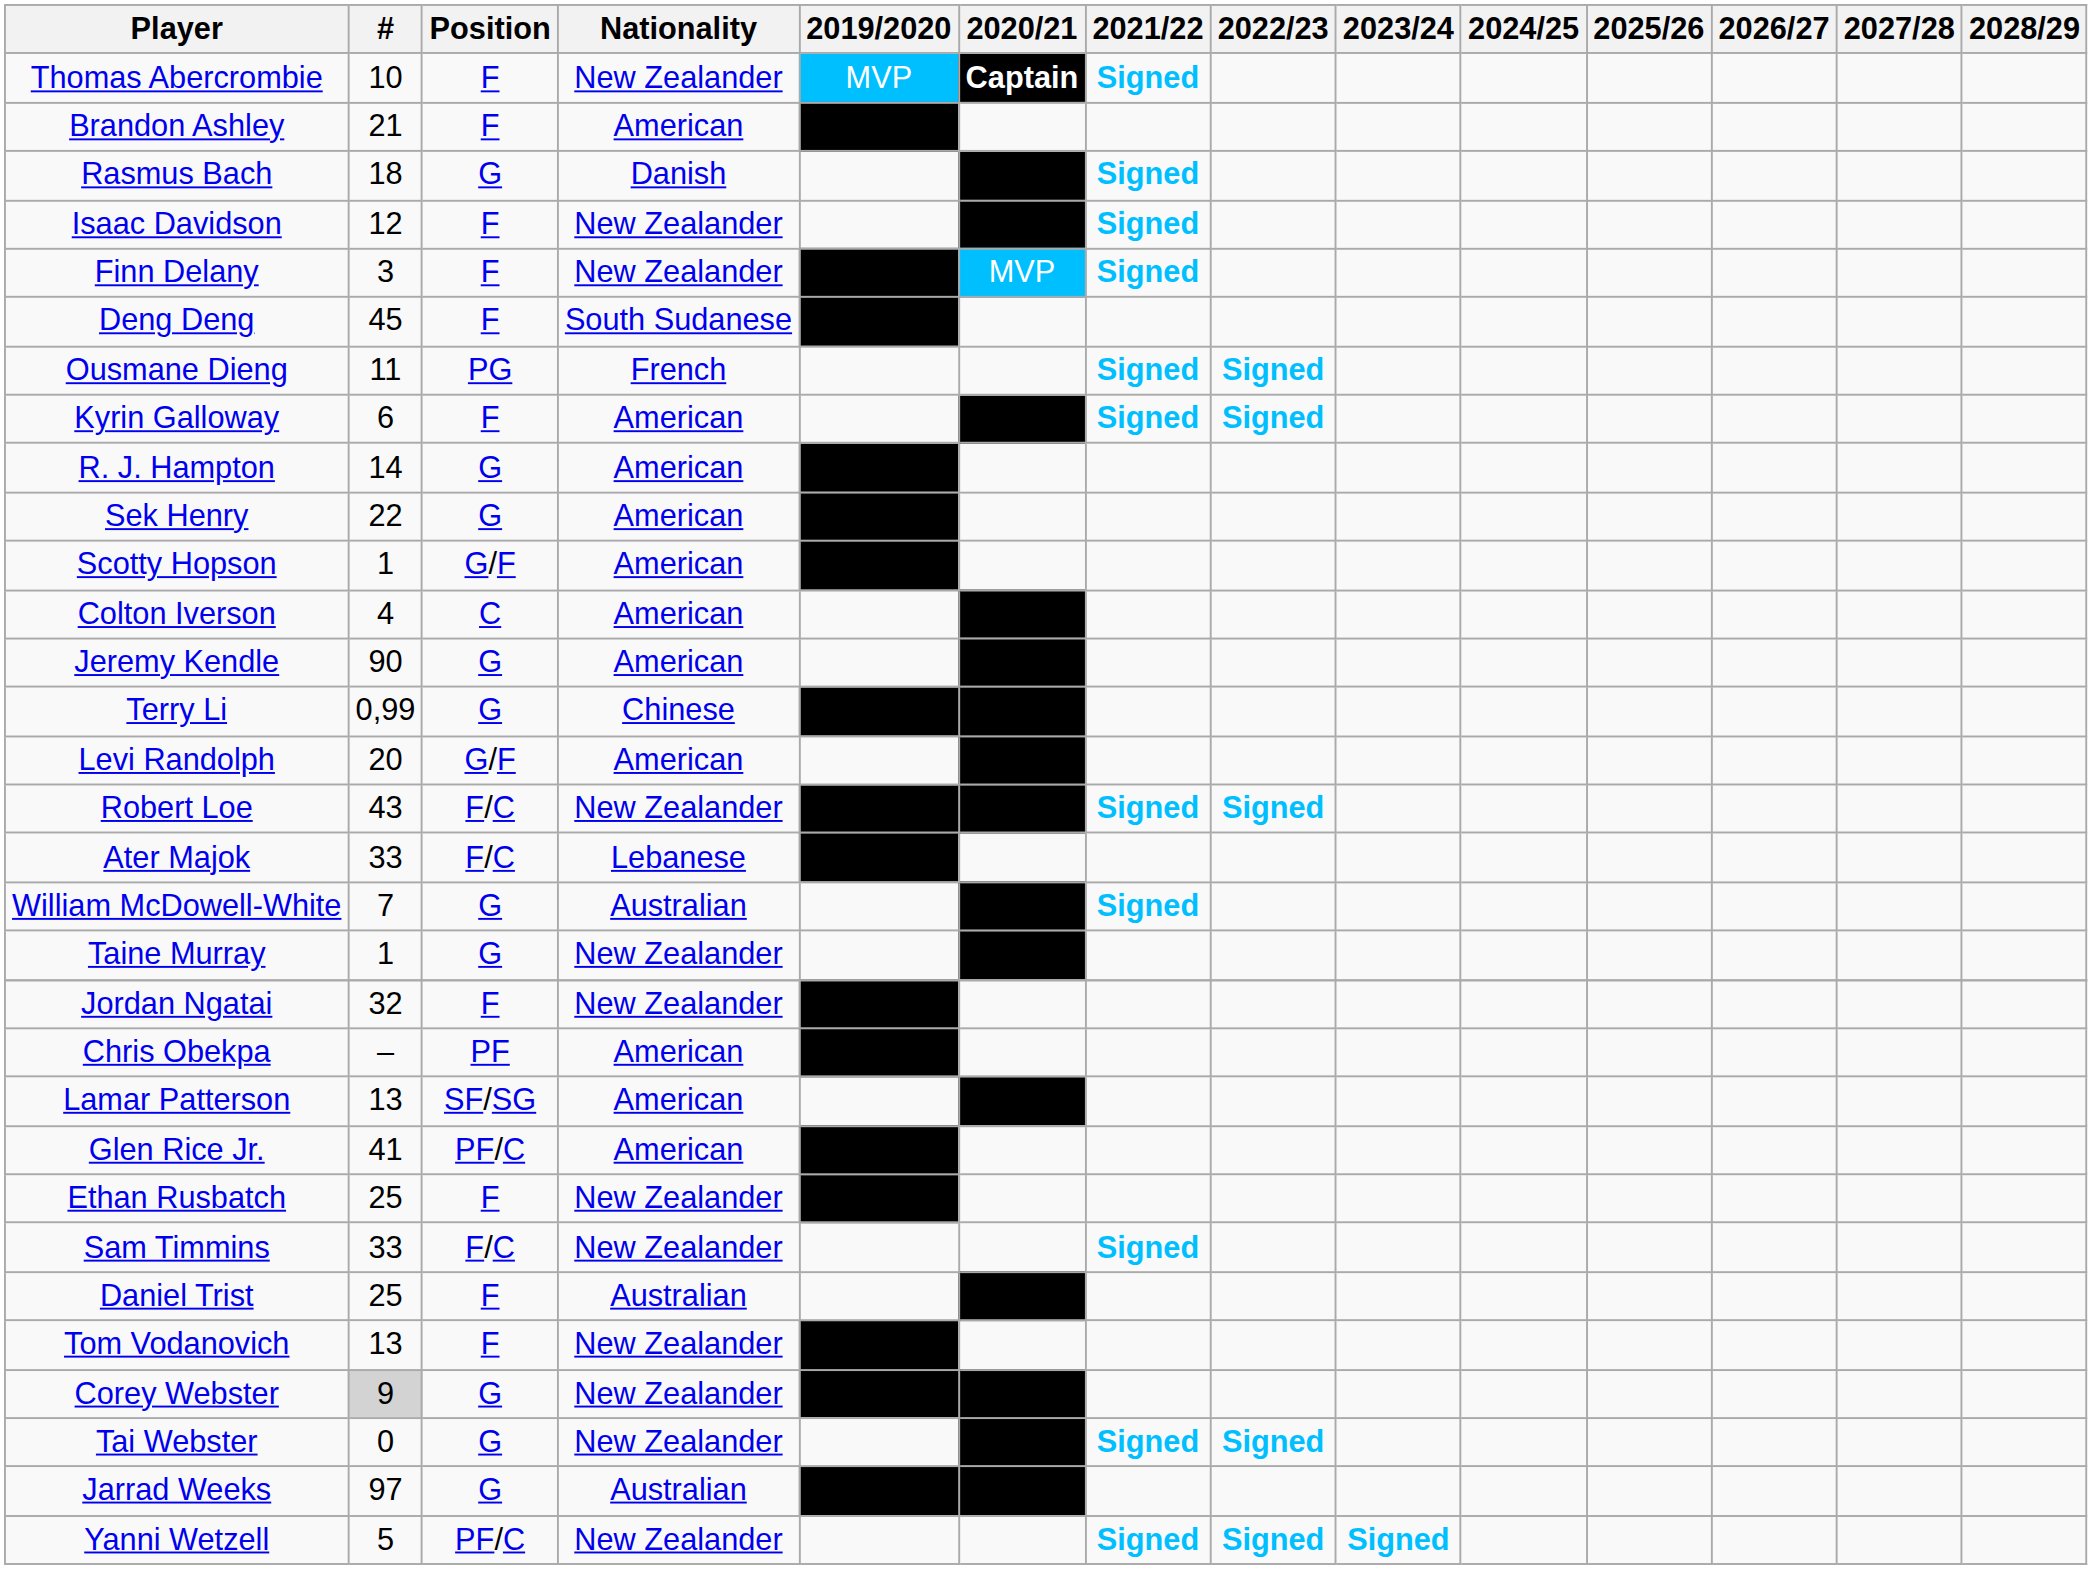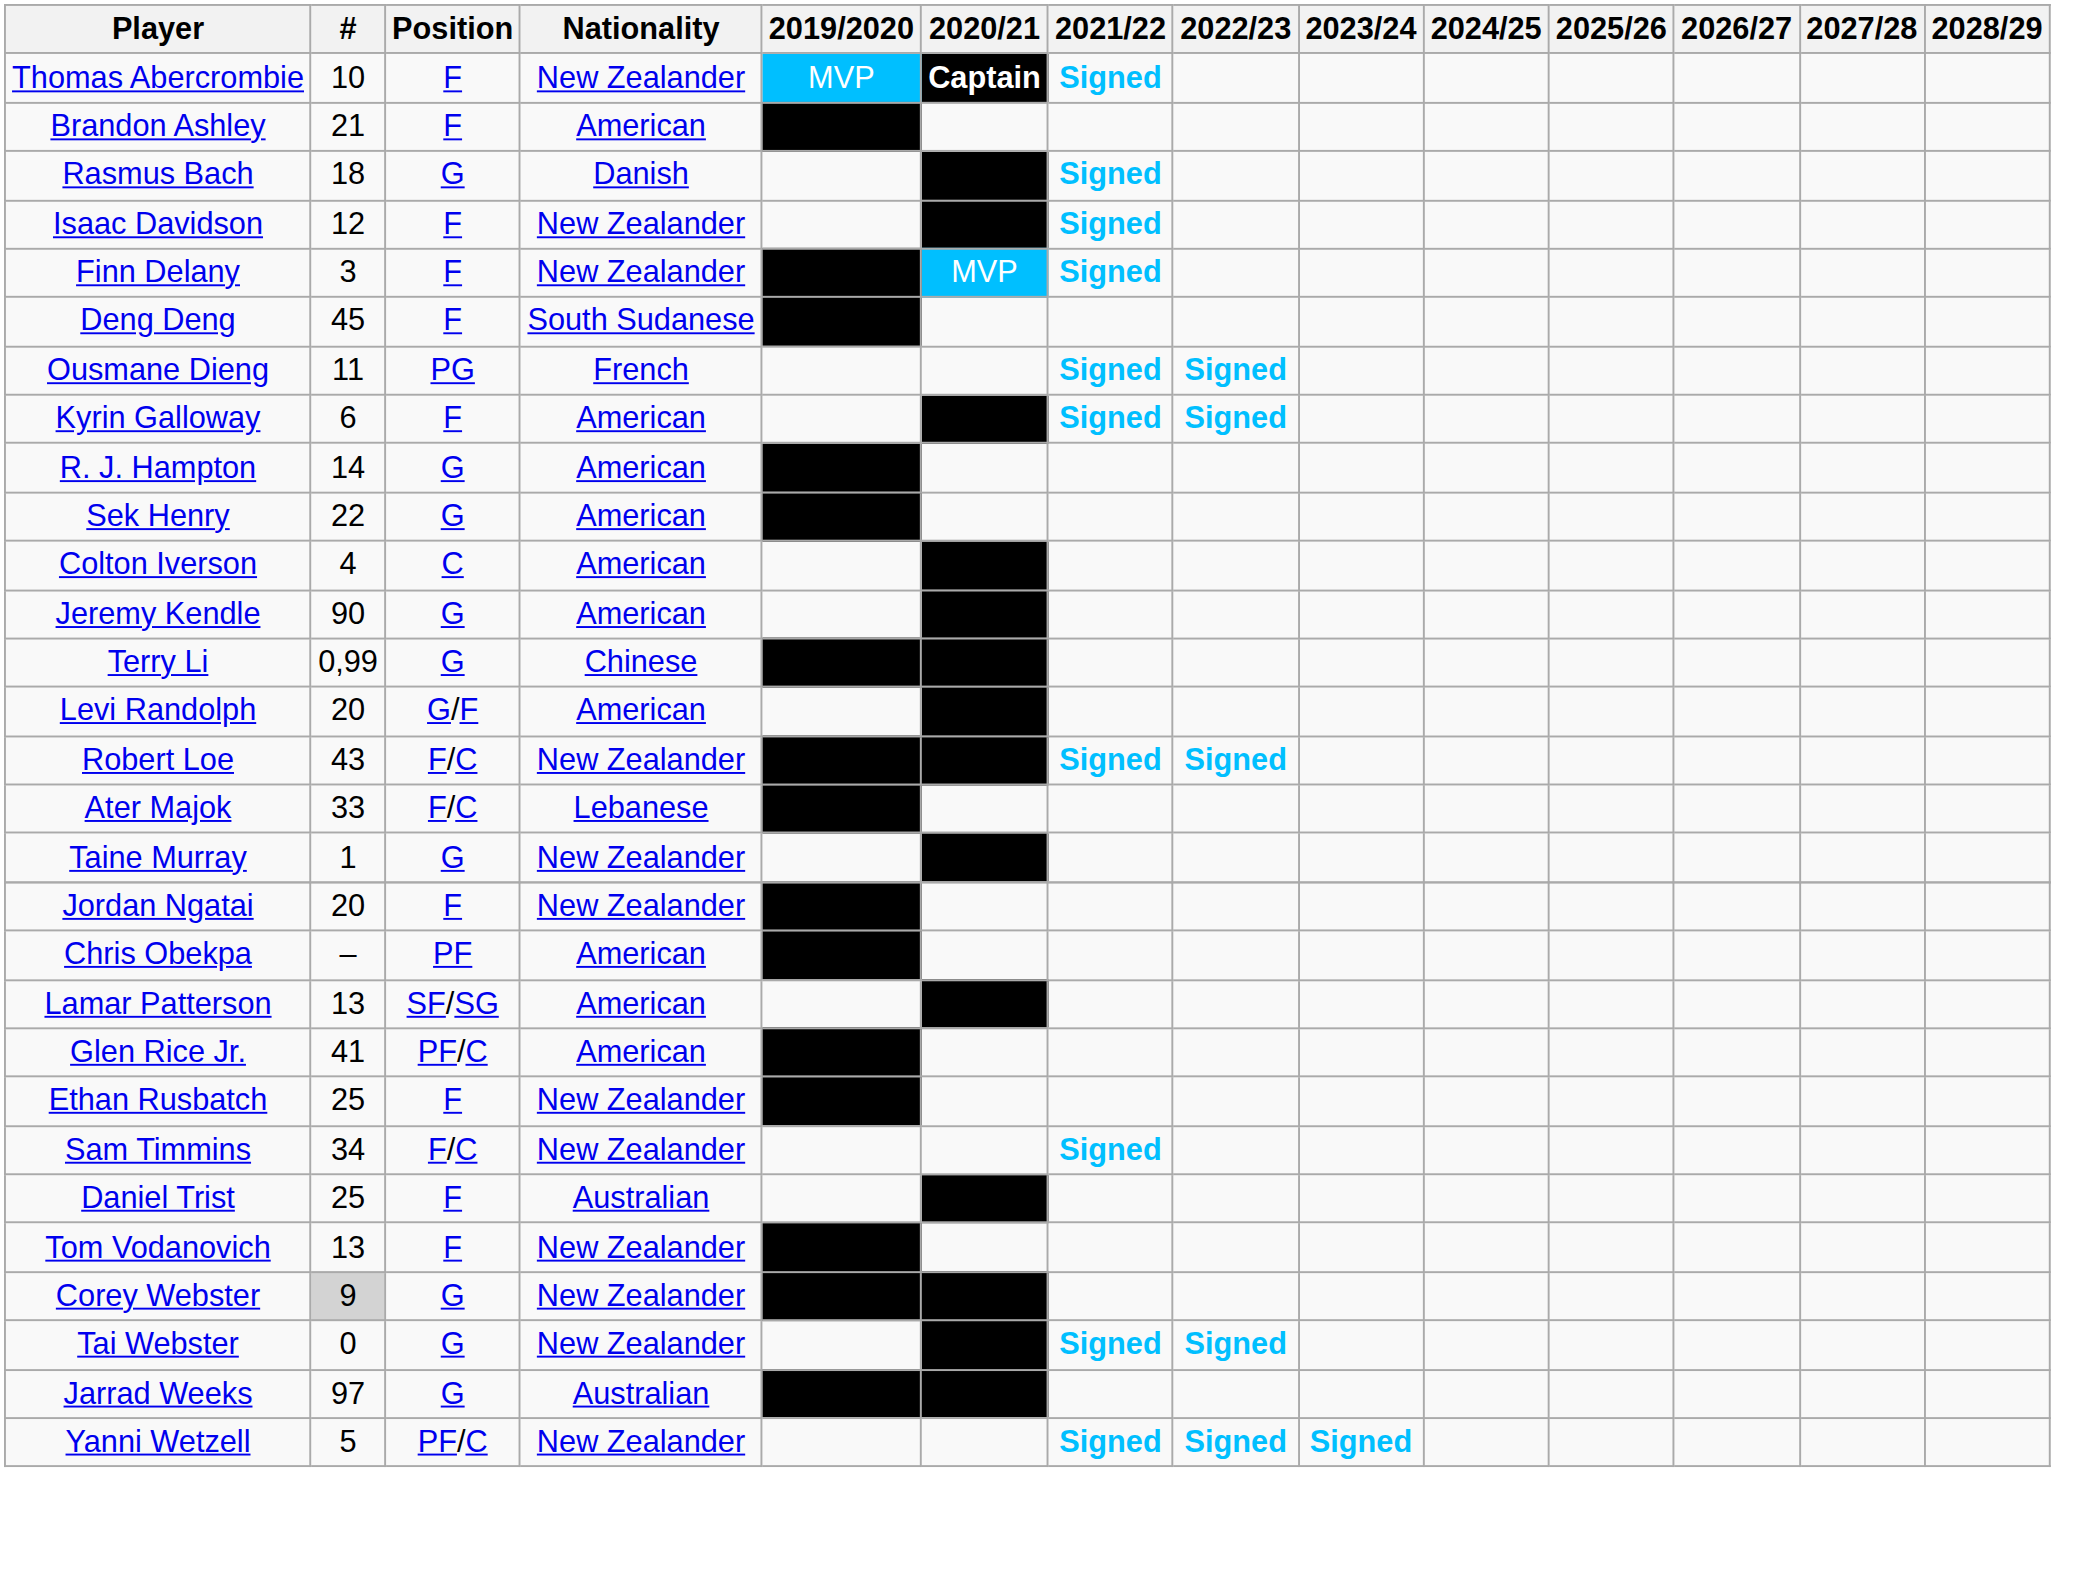 <table class="wikitable sortable" style="text-align: center;">
 <tr>
 <th>Player</th>
 <th>#</th>
 <th>Position</th>
 <th>Nationality</th>
 <th>2019/2020</th>
 <th>2020/21</th>
 <th>2021/22</th>
 <th>2022/23</th>
 <th>2023/24</th>
 <th>2024/25</th>
 <th>2025/26</th>
 <th>2026/27</th>
 <th>2027/28</th>
 <th>2028/29</th>
 </tr>
 <tr>
 <td data-sort-value="Abercrombie, Thomas" style="text-align:center;"><a href='#'>Thomas Abercrombie</a></td>
 <td>10</td>
 <td><a href='#'>F</a></td>
 <td><a href='#'>New Zealander</a></td>
 <td style="background: #00BFFF; color: white">MVP</td>
 <td style="background: #000000; color: #FFFFFF"><strong>Captain</strong></td>
 <td style="color: #00BFFF"><strong>Signed</strong></td>
 <td></td>
 <td></td>
 <td></td>
 <td></td>
 <td></td>
 <td></td>
 <td></td>
 </tr>
 <tr>
 <td data-sort-value="Ashley, Brandon" style="text-align:center;"><a href='#'>Brandon Ashley</a></td>
 <td>21</td>
 <td><a href='#'>F</a></td>
 <td><a href='#'>American</a></td>
 <td style="background: #000000; color: #000000">Player</td>
 <td></td>
 <td></td>
 <td></td>
 <td></td>
 <td></td>
 <td></td>
 <td></td>
 <td></td>
 <td></td>
 </tr>
 <tr>
 <td data-sort-value="Bach, Rasmus" style="text-align:center;"><a href='#'>Rasmus Bach</a></td>
 <td>18</td>
 <td><a href='#'>G</a></td>
 <td><a href='#'>Danish</a></td>
 <td></td>
 <td style="background: #000000; color: #000000">Player</td>
 <td style="color: #00BFFF"><strong>Signed</strong></td>
 <td></td>
 <td></td>
 <td></td>
 <td></td>
 <td></td>
 <td></td>
 <td></td>
 </tr>
 <tr>
 <td data-sort-value="Davidson, Isaac" style="text-align:center;"><a href='#'>Isaac Davidson</a></td>
 <td>12</td>
 <td><a href='#'>F</a></td>
 <td><a href='#'>New Zealander</a></td>
 <td></td>
 <td style="background: #000000; color: #000000">Player</td>
 <td style="color: #00BFFF"><strong>Signed</strong></td>
 <td></td>
 <td></td>
 <td></td>
 <td></td>
 <td></td>
 <td></td>
 <td></td>
 </tr>
 <tr>
 <td data-sort-value="Delany, Finn" style="text-align:center;"><a href='#'>Finn Delany</a></td>
 <td>3</td>
 <td><a href='#'>F</a></td>
 <td><a href='#'>New Zealander</a></td>
 <td style="background: #000000; color: #000000">Player</td>
 <td style="background: #00BFFF; color: white">MVP</td>
 <td style="color: #00BFFF"><strong>Signed</strong></td>
 <td></td>
 <td></td>
 <td></td>
 <td></td>
 <td></td>
 <td></td>
 <td></td>
 </tr>
 <tr>
 <td data-sort-value="Deng, Deng" style="text-align:center;"><a href='#'>Deng Deng</a></td>
 <td>45</td>
 <td><a href='#'>F</a></td>
 <td><a href='#'>South Sudanese</a></td>
 <td style="background: #000000; color: #000000">Player</td>
 <td></td>
 <td></td>
 <td></td>
 <td></td>
 <td></td>
 <td></td>
 <td></td>
 <td></td>
 <td></td>
 </tr>
 <tr>
 <td data-sort-value="Dieng, Ousmane" style="text-align:center;"><a href='#'>Ousmane Dieng</a></td>
 <td>11</td>
 <td><a href='#'>PG</a></td>
 <td><a href='#'>French</a></td>
 <td></td>
 <td></td>
 <td style="color: #00BFFF"><strong>Signed</strong></td>
 <td style="color: #00BFFF"><strong>Signed</strong></td>
 <td></td>
 <td></td>
 <td></td>
 <td></td>
 <td></td>
 <td></td>
 </tr>
 <tr>
 <td data-sort-value="Galloway, Kyrin" style="text-align:center;"><a href='#'>Kyrin Galloway</a></td>
 <td>6</td>
 <td><a href='#'>F</a></td>
 <td><a href='#'>American</a></td>
 <td></td>
 <td style="background: #000000; color: #000000">Player</td>
 <td style="color: #00BFFF"><strong>Signed</strong></td>
 <td style="color: #00BFFF"><strong>Signed</strong></td>
 <td></td>
 <td></td>
 <td></td>
 <td></td>
 <td></td>
 <td></td>
 </tr>
 <tr>
 <td data-sort-value="Hampton, R. J." style="text-align:center;"><a href='#'>R. J. Hampton</a></td>
 <td>14</td>
 <td><a href='#'>G</a></td>
 <td><a href='#'>American</a></td>
 <td style="background: #000000; color: #000000">Player</td>
 <td></td>
 <td></td>
 <td></td>
 <td></td>
 <td></td>
 <td></td>
 <td></td>
 <td></td>
 <td></td>
 </tr>
 <tr>
 <td data-sort-value="Henry, Sek" style="text-align:center;"><a href='#'>Sek Henry</a></td>
 <td>22</td>
 <td><a href='#'>G</a></td>
 <td><a href='#'>American</a></td>
 <td style="background: #000000; color: #000000">Player</td>
 <td></td>
 <td></td>
 <td></td>
 <td></td>
 <td></td>
 <td></td>
 <td></td>
 <td></td>
 <td></td>
 </tr>
 <tr>
-<td data-sort-value="Hopson, Scotty" style="text-align:center;"><a href='#'>Scotty Hopson</a></td>
-<td>1</td>
-<td><a href='#'>G</a>/<a href='#'>F</a></td>
-<td><a href='#'>American</a></td>
-<td style="background: #000000; color: #000000">Player</td>
-<td></td>
-<td></td>
-<td></td>
-<td></td>
-<td></td>
-<td></td>
-<td></td>
-<td></td>
-<td></td>
-</tr>
-<tr>
 <td data-sort-value="Iverson, Colton" style="text-align:center;"><a href='#'>Colton Iverson</a></td>
 <td>4</td>
 <td><a href='#'>C</a></td>
 <td><a href='#'>American</a></td>
 <td></td>
 <td style="background: #000000; color: #000000">Player</td>
 <td></td>
 <td></td>
 <td></td>
 <td></td>
 <td></td>
 <td></td>
 <td></td>
 <td></td>
 </tr>
 <tr>
 <td data-sort-value="Kendle, Jeremy" style="text-align:center;"><a href='#'>Jeremy Kendle</a></td>
 <td>90</td>
 <td><a href='#'>G</a></td>
 <td><a href='#'>American</a></td>
 <td></td>
 <td style="background: #000000; color: #000000">Player</td>
 <td></td>
 <td></td>
 <td></td>
 <td></td>
 <td></td>
 <td></td>
 <td></td>
 <td></td>
 </tr>
 <tr>
 <td data-sort-value="Li, Terry" style="text-align:center;"><a href='#'>Terry Li</a></td>
 <td>0,99</td>
 <td><a href='#'>G</a></td>
 <td><a href='#'>Chinese</a></td>
 <td style="background: #000000; color: #000000">Player</td>
 <td style="background: #000000; color: #000000">Player</td>
 <td></td>
 <td></td>
 <td></td>
 <td></td>
 <td></td>
 <td></td>
 <td></td>
 <td></td>
 </tr>
 <tr>
 <td data-sort-value="Levi, Randolph" style="text-align:center;"><a href='#'>Levi Randolph</a></td>
 <td>20</td>
 <td><a href='#'>G</a>/<a href='#'>F</a></td>
 <td><a href='#'>American</a></td>
 <td></td>
 <td style="background: #000000; color: #000000">Player</td>
 <td></td>
 <td></td>
 <td></td>
 <td></td>
 <td></td>
 <td></td>
 <td></td>
 <td></td>
 </tr>
 <tr>
 <td data-sort-value="Loe, Robert" style="text-align:center;"><a href='#'>Robert Loe</a></td>
 <td>43</td>
 <td><a href='#'>F</a>/<a href='#'>C</a></td>
 <td><a href='#'>New Zealander</a></td>
 <td style="background: #000000; color: #000000">Player</td>
 <td style="background: #000000; color: #000000">Player</td>
 <td style="color: #00BFFF"><strong>Signed</strong></td>
 <td style="color: #00BFFF"><strong>Signed</strong></td>
 <td></td>
 <td></td>
 <td></td>
 <td></td>
 <td></td>
 <td></td>
 </tr>
 <tr>
 <td data-sort-value="Majok, Ater" style="text-align:center;"><a href='#'>Ater Majok</a></td>
 <td>33</td>
 <td><a href='#'>F</a>/<a href='#'>C</a></td>
 <td><a href='#'>Lebanese</a></td>
 <td style="background: #000000; color: #000000">Player</td>
 <td></td>
 <td></td>
 <td></td>
 <td></td>
 <td></td>
 <td></td>
 <td></td>
 <td></td>
 <td></td>
 </tr>
 <tr>
-<td data-sort-value="McDowell-White, William" style="text-align:center;"><a href='#'>William McDowell-White</a></td>
-<td>7</td>
-<td><a href='#'>G</a></td>
-<td><a href='#'>Australian</a></td>
-<td></td>
-<td style="background: #000000; color: #000000">Player</td>
-<td style="color: #00BFFF"><strong>Signed</strong></td>
-<td></td>
-<td></td>
-<td></td>
-<td></td>
-<td></td>
-<td></td>
-<td></td>
-</tr>
-<tr>
 <td data-sort-value="Murray, Taine" style="text-align:center;"><a href='#'>Taine Murray</a></td>
 <td>1</td>
 <td><a href='#'>G</a></td>
 <td><a href='#'>New Zealander</a></td>
 <td></td>
 <td style="background: #000000; color: #000000">Player</td>
 <td></td>
 <td></td>
 <td></td>
 <td></td>
 <td></td>
 <td></td>
 <td></td>
 <td></td>
 </tr>
 <tr>
 </tr>
 <tr>
 <td data-sort-value="Ngatai, Jordan" style="text-align:center;"><a href='#'>Jordan Ngatai</a></td>
-<td>32</td>
+<td>20</td>
 <td><a href='#'>F</a></td>
 <td><a href='#'>New Zealander</a></td>
 <td style="background: #000000; color: #000000">Player</td>
 <td></td>
 <td></td>
 <td></td>
 <td></td>
 <td></td>
 <td></td>
 <td></td>
 <td></td>
 <td></td>
 </tr>
 <tr>
 <td data-sort-value="Obekpa, Chris" style="text-align:center;"><a href='#'>Chris Obekpa</a></td>
 <td>–</td>
 <td><a href='#'>PF</a></td>
 <td><a href='#'>American</a></td>
 <td style="background: #000000; color: #000000">Player</td>
 <td></td>
 <td></td>
 <td></td>
 <td></td>
 <td></td>
 <td></td>
 <td></td>
 <td></td>
 <td></td>
 </tr>
 <tr>
 <td data-sort-value="Patterson, Lamar" style="text-align:center;"><a href='#'>Lamar Patterson</a></td>
 <td>13</td>
 <td><a href='#'>SF</a>/<a href='#'>SG</a></td>
 <td><a href='#'>American</a></td>
 <td></td>
 <td style="background: #000000; color: #000000">Player</td>
 <td></td>
 <td></td>
 <td></td>
 <td></td>
 <td></td>
 <td></td>
 <td></td>
 <td></td>
 </tr>
 <tr>
 <td data-sort-value="Rice Jr., Glen" style="text-align:center;"><a href='#'>Glen Rice Jr.</a></td>
 <td>41</td>
 <td><a href='#'>PF</a>/<a href='#'>C</a></td>
 <td><a href='#'>American</a></td>
 <td style="background: #000000; color: #000000">Player</td>
 <td></td>
 <td></td>
 <td></td>
 <td></td>
 <td></td>
 <td></td>
 <td></td>
 <td></td>
 <td></td>
 </tr>
 <tr>
 <td data-sort-value="Rusbatch, Ethan" style="text-align:center;"><a href='#'>Ethan Rusbatch</a></td>
 <td>25</td>
 <td><a href='#'>F</a></td>
 <td><a href='#'>New Zealander</a></td>
 <td style="background: #000000; color: #000000">Player</td>
 <td></td>
 <td></td>
 <td></td>
 <td></td>
 <td></td>
 <td></td>
 <td></td>
 <td></td>
 <td></td>
 </tr>
 <tr>
 <td data-sort-value="Trist, Daniel" style="text-align:center;"><a href='#'>Sam Timmins</a></td>
-<td>33</td>
+<td>34</td>
 <td><a href='#'>F</a>/<a href='#'>C</a></td>
 <td><a href='#'>New Zealander</a></td>
 <td></td>
 <td></td>
 <td style="color: #00BFFF"><strong>Signed</strong></td>
 <td></td>
 <td></td>
 <td></td>
 <td></td>
 <td></td>
 <td></td>
 <td></td>
 </tr>
 <tr>
 <td data-sort-value="Trist, Daniel" style="text-align:center;"><a href='#'>Daniel Trist</a></td>
 <td>25</td>
 <td><a href='#'>F</a></td>
 <td><a href='#'>Australian</a></td>
 <td></td>
 <td style="background: #000000; color: #000000">Player</td>
 <td></td>
 <td></td>
 <td></td>
 <td></td>
 <td></td>
 <td></td>
 <td></td>
 <td></td>
 </tr>
 <tr>
 <td data-sort-value="Vodanovich, Tom" style="text-align:center;"><a href='#'>Tom Vodanovich</a></td>
 <td>13</td>
 <td><a href='#'>F</a></td>
 <td><a href='#'>New Zealander</a></td>
 <td style="background: #000000; color: #000000">Player</td>
 <td></td>
 <td></td>
 <td></td>
 <td></td>
 <td></td>
 <td></td>
 <td></td>
 <td></td>
 <td></td>
 </tr>
 <tr>
 <td data-sort-value="Webster, Corey" style="text-align:center;"><a href='#'>Corey Webster</a></td>
 <td style="background: lightgrey;">9</td>
 <td><a href='#'>G</a></td>
 <td><a href='#'>New Zealander</a></td>
 <td style="background: #000000; color: #000000">Player</td>
 <td style="background: #000000; color: #000000">Player</td>
 <td></td>
 <td></td>
 <td></td>
 <td></td>
 <td></td>
 <td></td>
 <td></td>
 <td></td>
 </tr>
 <tr>
 <td data-sort-value="Webster, Tai" style="text-align:center;"><a href='#'>Tai Webster</a></td>
 <td>0</td>
 <td><a href='#'>G</a></td>
 <td><a href='#'>New Zealander</a></td>
 <td></td>
 <td style="background: #000000; color: #000000">Player</td>
 <td style="color: #00BFFF"><strong>Signed</strong></td>
 <td style="color: #00BFFF"><strong>Signed</strong></td>
 <td></td>
 <td></td>
 <td></td>
 <td></td>
 <td></td>
 <td></td>
 </tr>
 <tr>
 <td data-sort-value="Weeks, Jarrad" style="text-align:center;"><a href='#'>Jarrad Weeks</a></td>
 <td>97</td>
 <td><a href='#'>G</a></td>
 <td><a href='#'>Australian</a></td>
 <td style="background: #000000; color: #000000">Player</td>
 <td style="background: #000000; color: #000000">Player</td>
 <td></td>
 <td></td>
 <td></td>
 <td></td>
 <td></td>
 <td></td>
 <td></td>
 <td></td>
 </tr>
 <tr>
 <td data-sort-value="Wetzell, Yanni" style="text-align:center;"><a href='#'>Yanni Wetzell</a></td>
 <td>5</td>
 <td><a href='#'>PF</a>/<a href='#'>C</a></td>
 <td><a href='#'>New Zealander</a></td>
 <td></td>
 <td></td>
 <td style="color: #00BFFF"><strong>Signed</strong></td>
 <td style="color: #00BFFF"><strong>Signed</strong></td>
 <td style="color: #00BFFF"><strong>Signed</strong></td>
 <td></td>
 <td></td>
 <td></td>
 <td></td>
 <td></td>
 </tr>
 </table>
